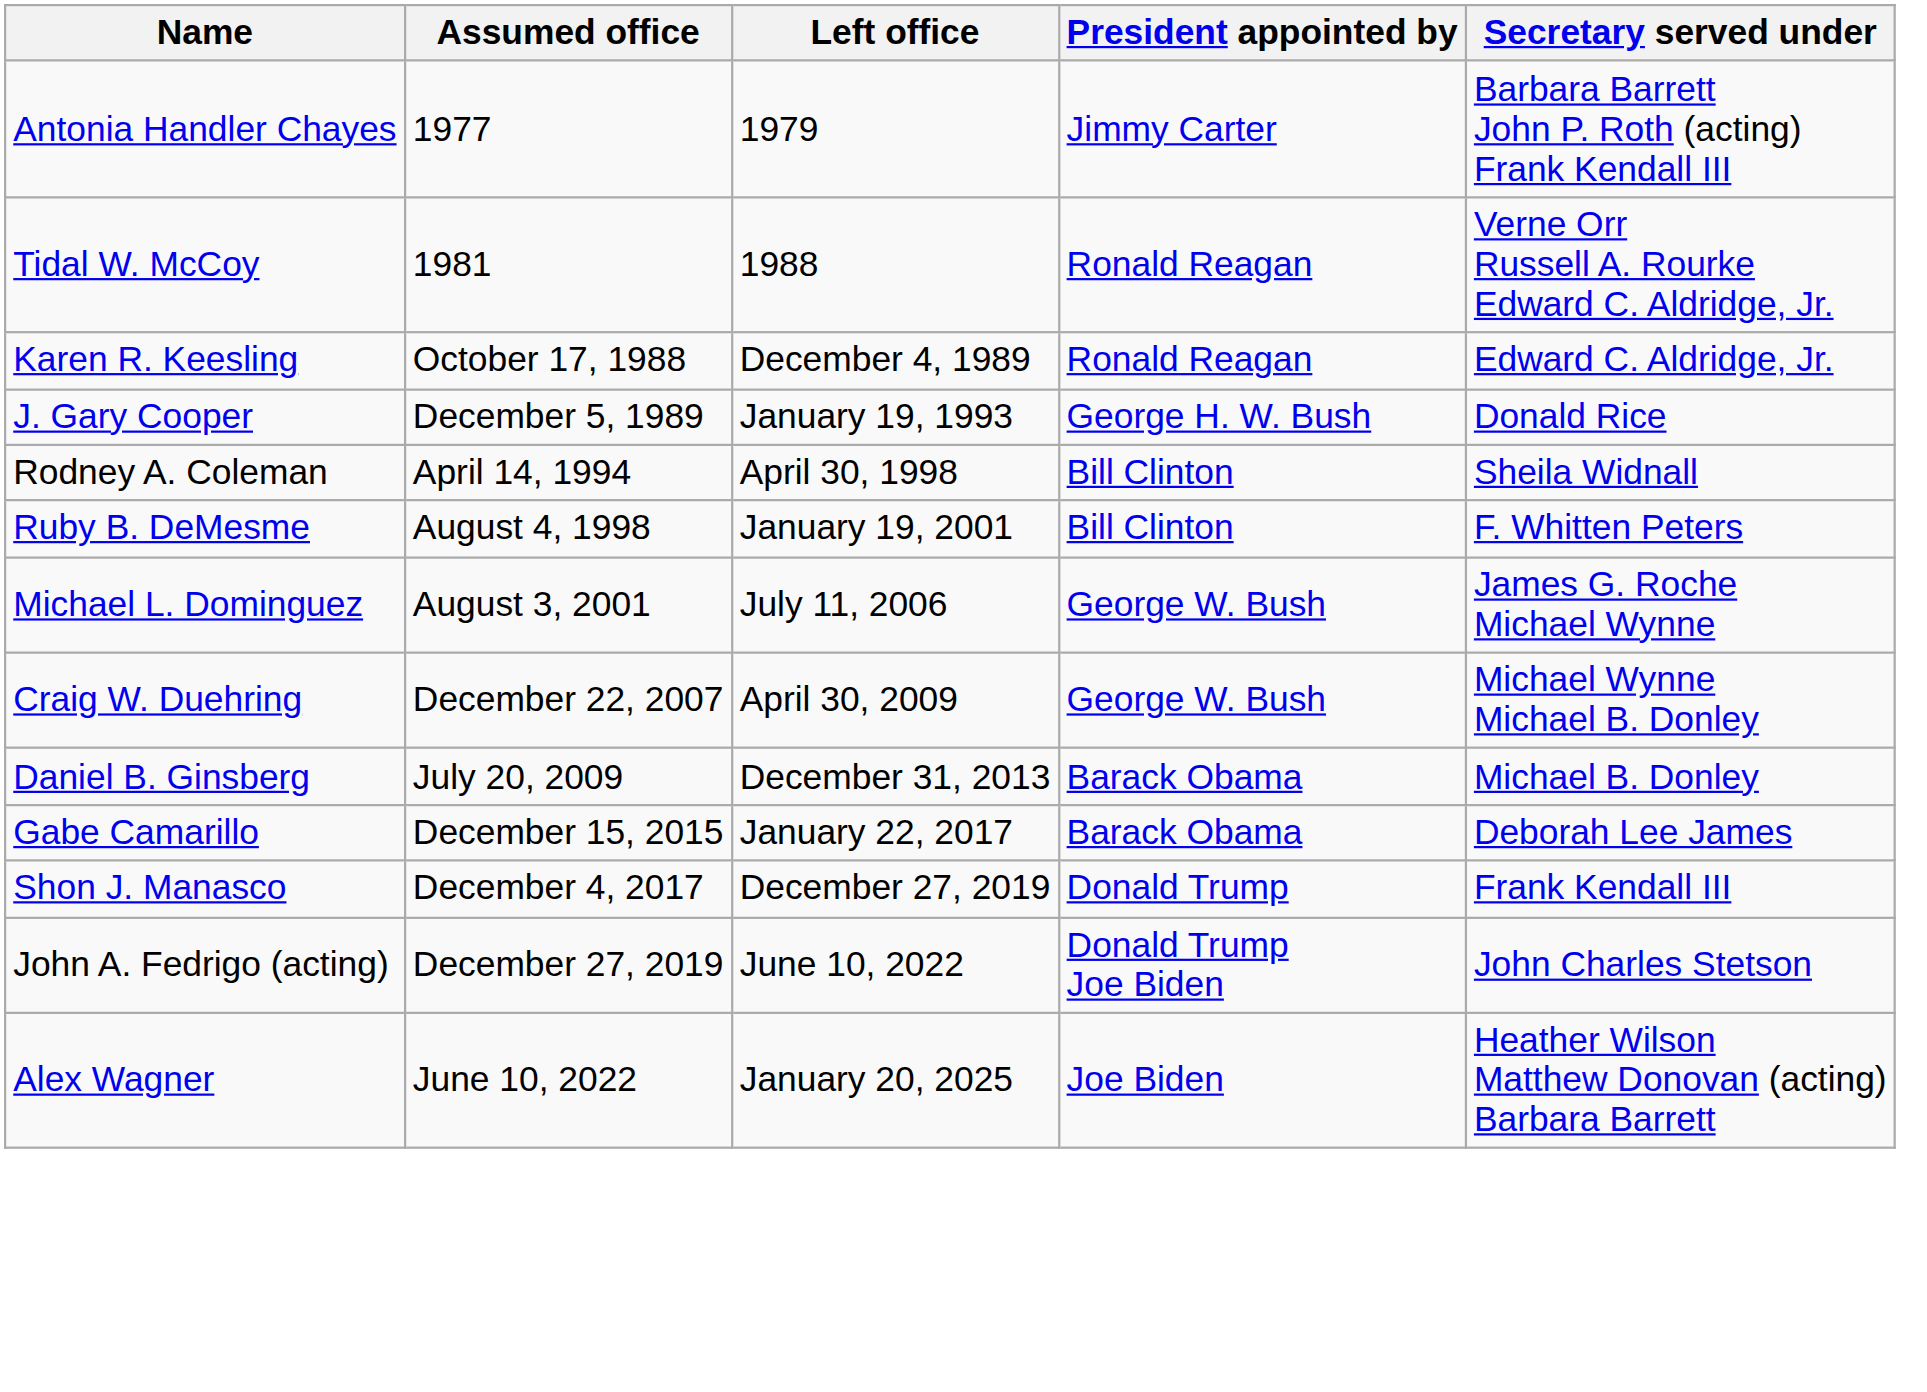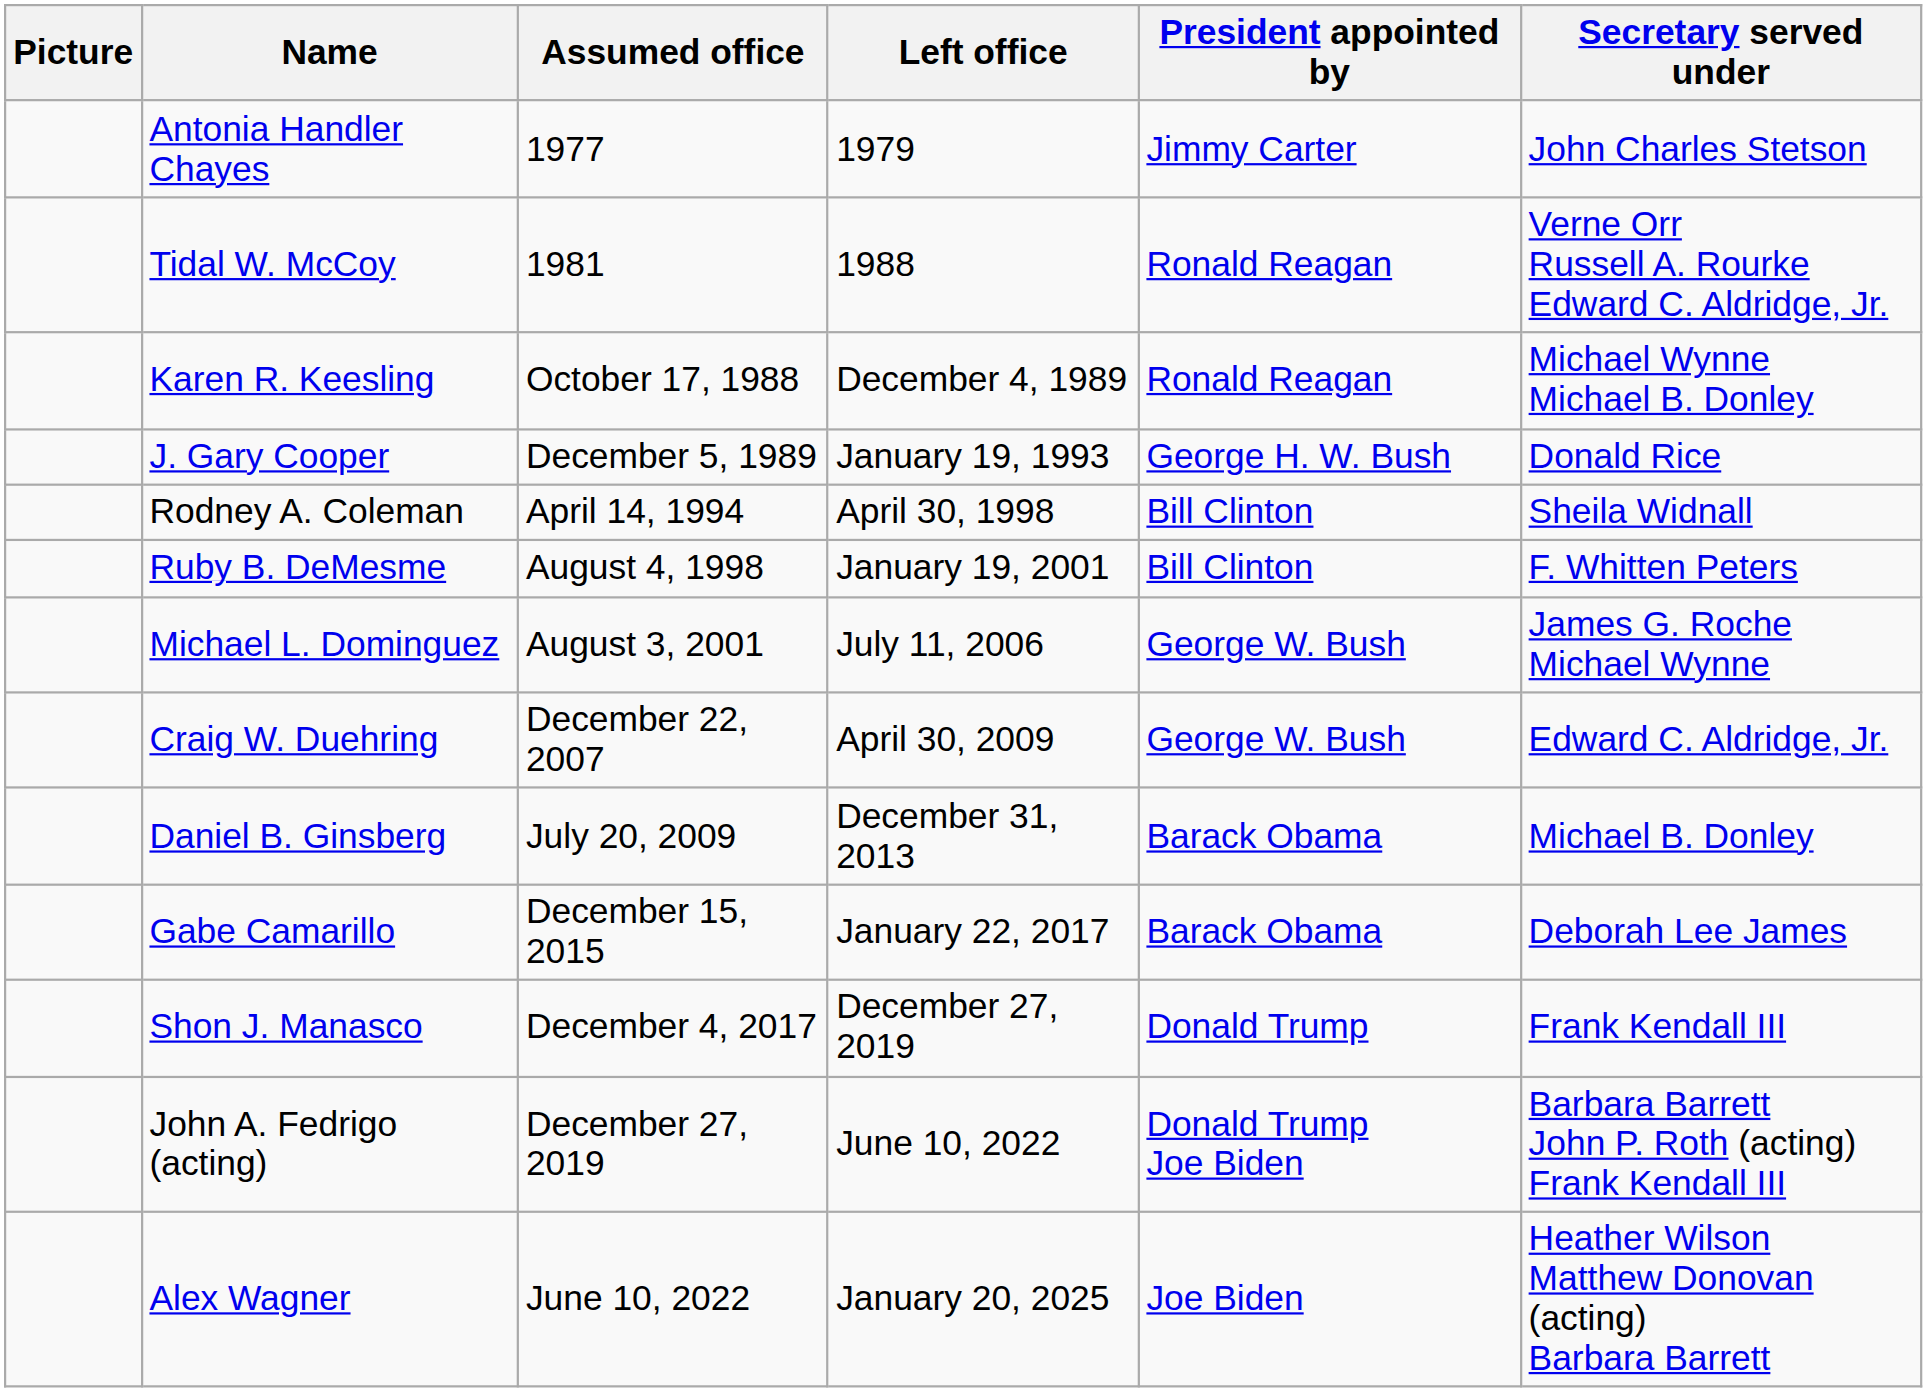 <table class="wikitable">
 <tr>
+<th>Picture</th>
 <th>Name</th>
 <th>Assumed office</th>
 <th>Left office</th>
 <th><a href='#'>President</a> appointed by</th>
 <th><a href='#'>Secretary</a> served under</th>
 </tr>
 <tr>
+<td></td>
 <td><a href='#'>Antonia Handler Chayes</a></td>
 <td>1977</td>
 <td>1979</td>
 <td><a href='#'>Jimmy Carter</a></td>
-<td><a href='#'>Barbara Barrett</a><br><a href='#'>John P. Roth</a> (acting)<br><a href='#'>Frank Kendall III</a></td>
+<td><a href='#'>John Charles Stetson</a></td>
 </tr>
 <tr>
+<td></td>
 <td><a href='#'>Tidal W. McCoy</a></td>
 <td>1981</td>
 <td>1988</td>
 <td><a href='#'>Ronald Reagan</a></td>
 <td><a href='#'>Verne Orr</a><br><a href='#'>Russell A. Rourke</a><br><a href='#'>Edward C. Aldridge, Jr.</a></td>
 </tr>
 <tr>
+<td></td>
 <td><a href='#'>Karen R. Keesling</a></td>
 <td>October 17, 1988</td>
 <td>December 4, 1989</td>
 <td><a href='#'>Ronald Reagan</a></td>
-<td><a href='#'>Edward C. Aldridge, Jr.</a></td>
+<td><a href='#'>Michael Wynne</a><br><a href='#'>Michael B. Donley</a></td>
 </tr>
 <tr>
+<td></td>
 <td><a href='#'>J. Gary Cooper</a></td>
 <td>December 5, 1989</td>
 <td>January 19, 1993</td>
 <td><a href='#'>George H. W. Bush</a></td>
 <td><a href='#'>Donald Rice</a></td>
 </tr>
 <tr>
+<td></td>
 <td>Rodney A. Coleman</td>
 <td>April 14, 1994</td>
 <td>April 30, 1998</td>
 <td><a href='#'>Bill Clinton</a></td>
 <td><a href='#'>Sheila Widnall</a></td>
 </tr>
 <tr>
+<td></td>
 <td><a href='#'>Ruby B. DeMesme</a></td>
 <td>August 4, 1998</td>
 <td>January 19, 2001</td>
 <td><a href='#'>Bill Clinton</a></td>
 <td><a href='#'>F. Whitten Peters</a></td>
 </tr>
 <tr>
+<td></td>
 <td><a href='#'>Michael L. Dominguez</a></td>
 <td>August 3, 2001</td>
 <td>July 11, 2006</td>
 <td><a href='#'>George W. Bush</a></td>
 <td><a href='#'>James G. Roche</a><br><a href='#'>Michael Wynne</a></td>
 </tr>
 <tr>
+<td></td>
 <td><a href='#'>Craig W. Duehring</a></td>
 <td>December 22, 2007</td>
 <td>April 30, 2009</td>
 <td><a href='#'>George W. Bush</a></td>
-<td><a href='#'>Michael Wynne</a><br><a href='#'>Michael B. Donley</a></td>
+<td><a href='#'>Edward C. Aldridge, Jr.</a></td>
 </tr>
 <tr>
+<td></td>
 <td><a href='#'>Daniel B. Ginsberg</a></td>
 <td>July 20, 2009</td>
 <td>December 31, 2013</td>
 <td><a href='#'>Barack Obama</a></td>
 <td><a href='#'>Michael B. Donley</a></td>
 </tr>
 <tr>
+<td></td>
 <td><a href='#'>Gabe Camarillo</a></td>
 <td>December 15, 2015</td>
 <td>January 22, 2017</td>
 <td><a href='#'>Barack Obama</a></td>
 <td><a href='#'>Deborah Lee James</a></td>
 </tr>
 <tr>
+<td></td>
 <td><a href='#'>Shon J. Manasco</a></td>
 <td>December 4, 2017</td>
 <td>December 27, 2019</td>
 <td><a href='#'>Donald Trump</a></td>
 <td><a href='#'>Frank Kendall III</a></td>
 </tr>
 <tr>
+<td></td>
 <td>John A. Fedrigo (acting)</td>
 <td>December 27, 2019</td>
 <td>June 10, 2022</td>
 <td><a href='#'>Donald Trump</a><br><a href='#'>Joe Biden</a></td>
-<td><a href='#'>John Charles Stetson</a></td>
+<td><a href='#'>Barbara Barrett</a><br><a href='#'>John P. Roth</a> (acting)<br><a href='#'>Frank Kendall III</a></td>
 </tr>
 <tr>
+<td></td>
 <td><a href='#'>Alex Wagner</a></td>
 <td>June 10, 2022</td>
 <td>January 20, 2025</td>
 <td><a href='#'>Joe Biden</a></td>
 <td><a href='#'>Heather Wilson</a><br><a href='#'>Matthew Donovan</a> (acting)<br><a href='#'>Barbara Barrett</a></td>
 </tr>
 </table>
